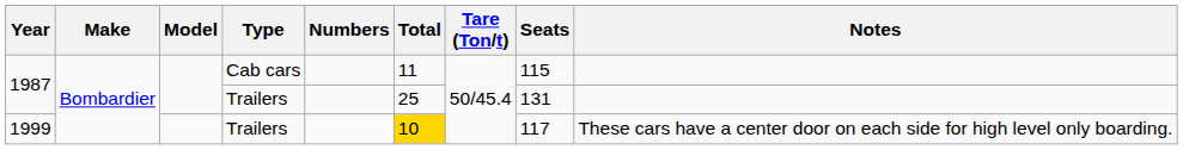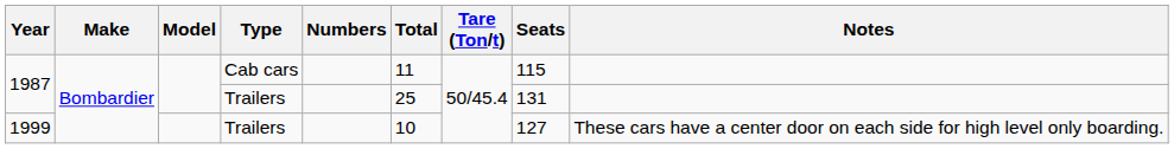 <table class="wikitable">
 <tr>
 <th>Year</th>
 <th>Make</th>
 <th>Model</th>
 <th>Type</th>
 <th>Numbers</th>
 <th>Total</th>
 <th><a href='#'>Tare</a><br>(<a href='#'>Ton</a>/<a href='#'>t</a>)</th>
 <th>Seats</th>
 <th>Notes</th>
 </tr>
 <tr>
 <td rowspan="2">1987</td>
 <td rowspan="3"><a href='#'>Bombardier</a></td>
 <td rowspan="2"></td>
 <td>Cab cars</td>
 <td></td>
 <td>11</td>
 <td rowspan="3">50/45.4</td>
 <td>115</td>
 <td></td>
 </tr>
 <tr>
 <td>Trailers</td>
 <td></td>
 <td>25</td>
 <td>131</td>
 <td></td>
 </tr>
 <tr>
 <td>1999</td>
 <td></td>
 <td>Trailers</td>
 <td></td>
-<td style="background: gold;">10</td>
-<td>117</td>
+<td>10</td>
+<td>127</td>
 <td>These cars have a center door on each side for high level only boarding.</td>
 </tr>
 </table>
